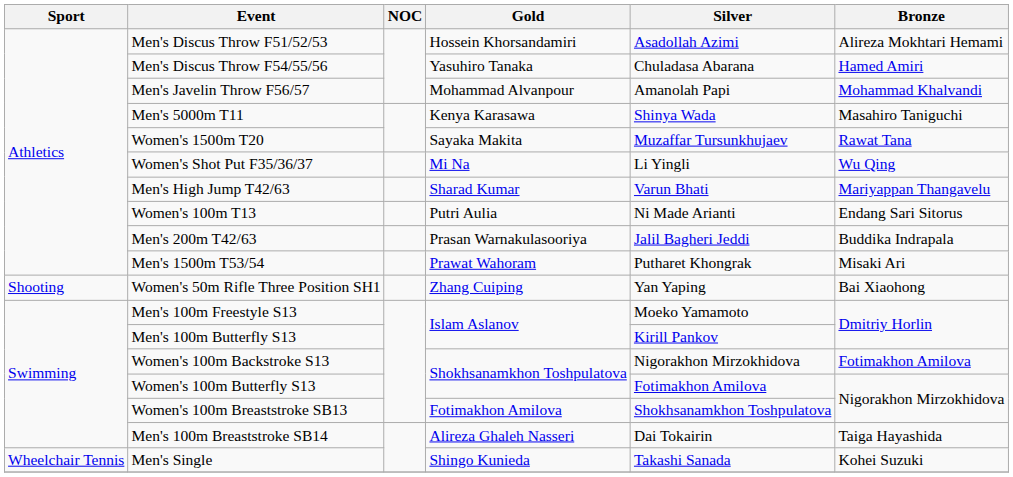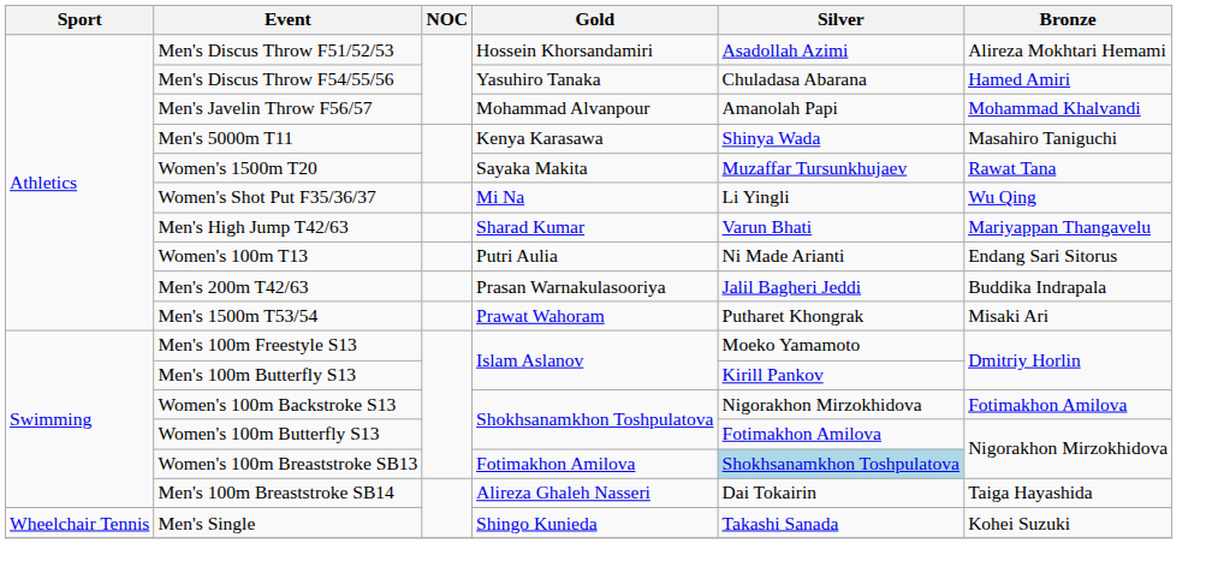 <table class="wikitable">
 <tr>
 <th>Sport</th>
 <th>Event</th>
 <th>NOC</th>
 <th>Gold</th>
 <th>Silver</th>
 <th>Bronze</th>
 </tr>
 <tr>
 <td rowspan="10"><a href='#'>Athletics</a></td>
 <td>Men's Discus Throw F51/52/53</td>
 <td rowspan="3"></td>
 <td>Hossein Khorsandamiri</td>
 <td><a href='#'>Asadollah Azimi</a></td>
 <td>Alireza Mokhtari Hemami</td>
 </tr>
 <tr>
 <td>Men's Discus Throw F54/55/56</td>
 <td>Yasuhiro Tanaka</td>
 <td>Chuladasa Abarana</td>
 <td><a href='#'>Hamed Amiri</a></td>
 </tr>
 <tr>
 <td>Men's Javelin Throw F56/57</td>
 <td>Mohammad Alvanpour</td>
 <td>Amanolah Papi</td>
 <td><a href='#'>Mohammad Khalvandi</a></td>
 </tr>
 <tr>
 <td>Men's 5000m T11</td>
 <td rowspan="2"></td>
 <td>Kenya Karasawa</td>
 <td><a href='#'>Shinya Wada</a></td>
 <td>Masahiro Taniguchi</td>
 </tr>
 <tr>
 <td>Women's 1500m T20</td>
 <td>Sayaka Makita</td>
 <td><a href='#'>Muzaffar Tursunkhujaev</a></td>
 <td><a href='#'>Rawat Tana</a></td>
 </tr>
 <tr>
 <td>Women's Shot Put F35/36/37</td>
 <td></td>
 <td><a href='#'>Mi Na</a></td>
 <td>Li Yingli</td>
 <td><a href='#'>Wu Qing</a></td>
 </tr>
 <tr>
 <td>Men's High Jump T42/63</td>
 <td></td>
 <td><a href='#'>Sharad Kumar</a></td>
 <td><a href='#'>Varun Bhati</a></td>
 <td><a href='#'>Mariyappan Thangavelu</a></td>
 </tr>
 <tr>
 <td>Women's 100m T13</td>
 <td></td>
 <td>Putri Aulia</td>
 <td>Ni Made Arianti</td>
 <td>Endang Sari Sitorus</td>
 </tr>
 <tr>
 <td>Men's 200m T42/63</td>
 <td></td>
 <td>Prasan Warnakulasooriya</td>
 <td><a href='#'>Jalil Bagheri Jeddi</a></td>
 <td>Buddika Indrapala</td>
 </tr>
 <tr>
 <td>Men's 1500m T53/54</td>
 <td></td>
 <td><a href='#'>Prawat Wahoram</a></td>
 <td>Putharet Khongrak</td>
 <td>Misaki Ari</td>
 </tr>
 <tr>
-<td><a href='#'>Shooting</a></td>
-<td>Women's 50m Rifle Three Position SH1</td>
-<td></td>
-<td><a href='#'>Zhang Cuiping</a></td>
-<td>Yan Yaping</td>
-<td>Bai Xiaohong</td>
-</tr>
-<tr>
 <td rowspan="6"><a href='#'>Swimming</a></td>
 <td>Men's 100m Freestyle S13</td>
 <td rowspan="5"></td>
 <td rowspan="2"><a href='#'>Islam Aslanov</a></td>
 <td>Moeko Yamamoto</td>
 <td rowspan="2"><a href='#'>Dmitriy Horlin</a></td>
 </tr>
 <tr>
 <td>Men's 100m Butterfly S13</td>
 <td><a href='#'>Kirill Pankov</a></td>
 </tr>
 <tr>
 <td>Women's 100m Backstroke S13</td>
 <td rowspan="2"><a href='#'>Shokhsanamkhon Toshpulatova</a></td>
 <td>Nigorakhon Mirzokhidova</td>
 <td><a href='#'>Fotimakhon Amilova</a></td>
 </tr>
 <tr>
 <td>Women's 100m Butterfly S13</td>
 <td><a href='#'>Fotimakhon Amilova</a></td>
 <td rowspan="2">Nigorakhon Mirzokhidova</td>
 </tr>
 <tr>
 <td>Women's 100m Breaststroke SB13</td>
 <td><a href='#'>Fotimakhon Amilova</a></td>
-<td><a href='#'>Shokhsanamkhon Toshpulatova</a></td>
+<td style="background: lightblue;"><a href='#'>Shokhsanamkhon Toshpulatova</a></td>
 </tr>
 <tr>
 <td>Men's 100m Breaststroke SB14</td>
 <td rowspan="2"></td>
 <td><a href='#'>Alireza Ghaleh Nasseri</a></td>
 <td>Dai Tokairin</td>
 <td>Taiga Hayashida</td>
 </tr>
 <tr>
 <td><a href='#'>Wheelchair Tennis</a></td>
 <td>Men's Single</td>
 <td><a href='#'>Shingo Kunieda</a></td>
 <td><a href='#'>Takashi Sanada</a></td>
 <td>Kohei Suzuki</td>
 </tr>
 <tr>
 </tr>
 </table>
